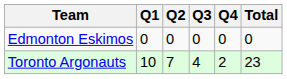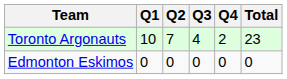 <table class="wikitable">
 <tr>
 <th>Team</th>
 <th>Q1</th>
 <th>Q2</th>
 <th>Q3</th>
 <th>Q4</th>
 <th>Total</th>
 </tr>
+<tr style="background-color:#ddffdd">
+<td><a href='#'>Toronto Argonauts</a></td>
+<td>10</td>
+<td>7</td>
+<td>4</td>
+<td>2</td>
+<td>23</td>
+</tr>
 <tr>
 <td><a href='#'>Edmonton Eskimos</a></td>
 <td>0</td>
 <td>0</td>
 <td>0</td>
 <td>0</td>
 <td>0</td>
 </tr>
-<tr style="background-color:#ddffdd">
-<td><a href='#'>Toronto Argonauts</a></td>
-<td>10</td>
-<td>7</td>
-<td>4</td>
-<td>2</td>
-<td>23</td>
-</tr>
 </table>
